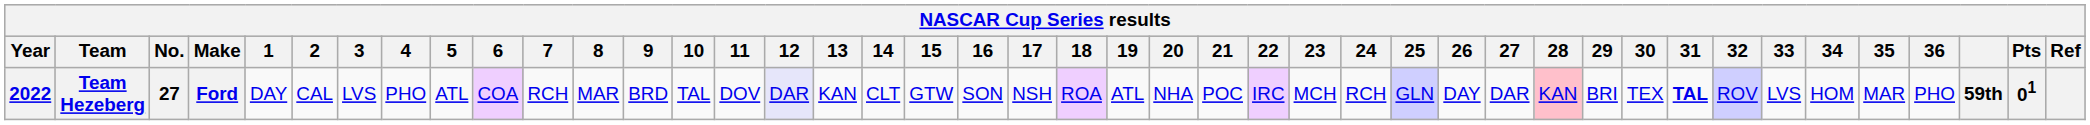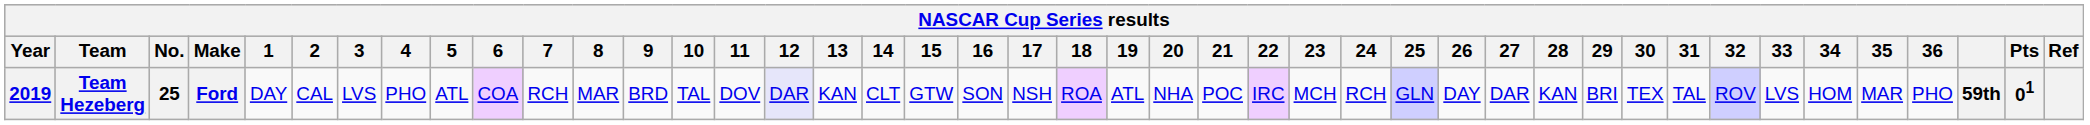 <table class="wikitable" style="text-align:center; font-size:75%">
 <tr>
 <th colspan=43><a href='#'>NASCAR Cup Series</a> results</th>
 </tr>
 <tr>
 <th>Year</th>
 <th>Team</th>
 <th>No.</th>
 <th>Make</th>
 <th>1</th>
 <th>2</th>
 <th>3</th>
 <th>4</th>
 <th>5</th>
 <th>6</th>
 <th>7</th>
 <th>8</th>
 <th>9</th>
 <th>10</th>
 <th>11</th>
 <th>12</th>
 <th>13</th>
 <th>14</th>
 <th>15</th>
 <th>16</th>
 <th>17</th>
 <th>18</th>
 <th>19</th>
 <th>20</th>
 <th>21</th>
 <th>22</th>
 <th>23</th>
 <th>24</th>
 <th>25</th>
 <th>26</th>
 <th>27</th>
 <th>28</th>
 <th>29</th>
 <th>30</th>
 <th>31</th>
 <th>32</th>
 <th>33</th>
 <th>34</th>
 <th>35</th>
 <th>36</th>
 <th></th>
 <th>Pts</th>
 <th>Ref</th>
 </tr>
 <tr>
-<th><a href='#'>2022</a></th>
+<th><a href='#'>2019</a></th>
 <th><a href='#'>Team Hezeberg</a></th>
-<th>27</th>
+<th>25</th>
 <th><a href='#'>Ford</a></th>
 <td><a href='#'>DAY</a></td>
 <td><a href='#'>CAL</a></td>
 <td><a href='#'>LVS</a></td>
 <td><a href='#'>PHO</a></td>
 <td><a href='#'>ATL</a></td>
 <td style="background:#EFCFFF;"><a href='#'>COA</a><br></td>
 <td><a href='#'>RCH</a></td>
 <td><a href='#'>MAR</a></td>
 <td><a href='#'>BRD</a></td>
 <td><a href='#'>TAL</a></td>
 <td><a href='#'>DOV</a></td>
 <td style="background: lavender;"><a href='#'>DAR</a></td>
 <td><a href='#'>KAN</a></td>
 <td><a href='#'>CLT</a></td>
 <td><a href='#'>GTW</a></td>
 <td><a href='#'>SON</a></td>
 <td><a href='#'>NSH</a></td>
 <td style="background:#EFCFFF;"><a href='#'>ROA</a><br></td>
 <td><a href='#'>ATL</a></td>
 <td><a href='#'>NHA</a></td>
 <td><a href='#'>POC</a></td>
 <td style="background:#EFCFFF;"><a href='#'>IRC</a><br></td>
 <td><a href='#'>MCH</a></td>
 <td><a href='#'>RCH</a></td>
 <td style="background:#CFCFFF;"><a href='#'>GLN</a><br></td>
 <td><a href='#'>DAY</a></td>
 <td><a href='#'>DAR</a></td>
-<td style="background: pink;"><a href='#'>KAN</a></td>
+<td><a href='#'>KAN</a></td>
 <td><a href='#'>BRI</a></td>
 <td><a href='#'>TEX</a></td>
-<td><strong><a href='#'>TAL</a></strong></td>
+<td><a href='#'>TAL</a></td>
 <td style="background:#CFCFFF;"><a href='#'>ROV</a><br></td>
 <td><a href='#'>LVS</a></td>
 <td><a href='#'>HOM</a></td>
 <td><a href='#'>MAR</a></td>
 <td><a href='#'>PHO</a></td>
 <th>59th</th>
 <th>0<sup>1</sup></th>
 <th></th>
 </tr>
 </table>
